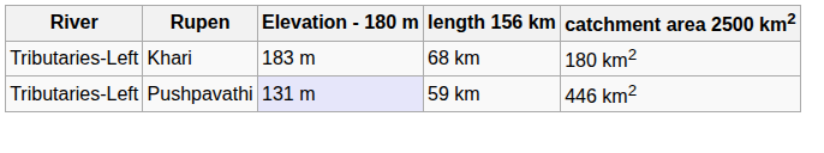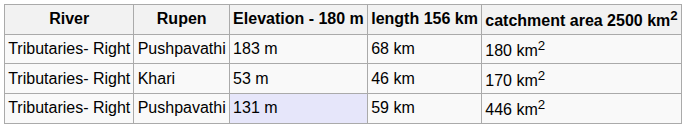 <table class="wikitable">
 <tr>
 <th>River</th>
 <th>Rupen</th>
 <th>Elevation - 180 m</th>
 <th>length 156 km</th>
 <th>catchment area 2500 km<sup>2</sup></th>
 </tr>
 <tr>
-<td>Tributaries-Left</td>
-<td>Khari</td>
+<td>Tributaries- Right</td>
+<td>Pushpavathi</td>
 <td>183 m</td>
 <td>68 km</td>
 <td>180 km<sup>2</sup></td>
 </tr>
 <tr>
-<td>Tributaries-Left</td>
+<td>Tributaries- Right</td>
+<td>Khari</td>
+<td>53 m</td>
+<td>46 km</td>
+<td>170 km<sup>2</sup></td>
+</tr>
+<tr>
+<td>Tributaries- Right</td>
 <td>Pushpavathi</td>
 <td style="background: lavender;">131 m</td>
 <td>59 km</td>
 <td>446 km<sup>2</sup></td>
 </tr>
 </table>
